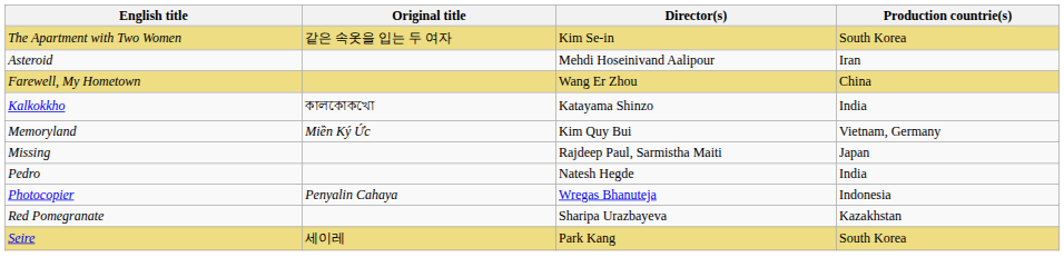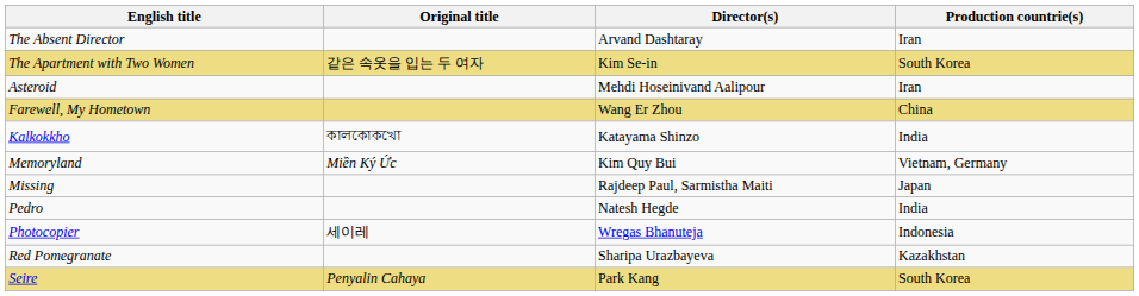 <table class="sortable wikitable" style="width:100%; margin-bottom:4px" cellpadding="5">
 <tr>
 <th scope="col">English title</th>
 <th scope="col">Original title</th>
 <th scope="col">Director(s)</th>
 <th scope="col">Production countrie(s)</th>
+</tr>
+<tr>
+<td><em>The Absent Director</em></td>
+<td></td>
+<td>Arvand Dashtaray</td>
+<td>Iran</td>
 </tr>
 <tr style="background:#eedd82;">
 <td><em>The Apartment with Two Women</em></td>
 <td>같은 속옷을 입는 두 여자</td>
 <td>Kim Se-in</td>
 <td>South Korea</td>
 </tr>
 <tr>
 <td><em>Asteroid</em></td>
 <td></td>
 <td>Mehdi Hoseinivand Aalipour</td>
 <td>Iran</td>
 </tr>
 <tr style="background:#eedd82;">
 <td><em>Farewell, My Hometown</em></td>
 <td></td>
 <td>Wang Er Zhou</td>
 <td>China</td>
 </tr>
 <tr>
 <td><em><a href='#'>Kalkokkho</a></em></td>
 <td>কালকোকখো</td>
 <td>Katayama Shinzo</td>
 <td>India</td>
 </tr>
 <tr>
 <td><em>Memoryland</em></td>
 <td><em>Miền Ký Ức</em></td>
 <td>Kim Quy Bui</td>
 <td>Vietnam, Germany</td>
 </tr>
 <tr>
 <td><em>Missing</em></td>
 <td></td>
 <td>Rajdeep Paul, Sarmistha Maiti</td>
 <td>Japan</td>
 </tr>
 <tr>
 <td><em>Pedro</em></td>
 <td></td>
 <td>Natesh Hegde</td>
 <td>India</td>
 </tr>
 <tr>
 <td><em><a href='#'>Photocopier</a></em></td>
-<td><em>Penyalin Cahaya</em></td>
+<td>세이레</td>
 <td><a href='#'>Wregas Bhanuteja</a></td>
 <td>Indonesia</td>
 </tr>
 <tr>
 <td><em>Red Pomegranate</em></td>
 <td></td>
 <td>Sharipa Urazbayeva</td>
 <td>Kazakhstan</td>
 </tr>
 <tr style="background:#eedd82;">
 <td><em><a href='#'>Seire</a></em></td>
-<td>세이레</td>
+<td><em>Penyalin Cahaya</em></td>
 <td>Park Kang</td>
 <td>South Korea</td>
 </tr>
 </table>
